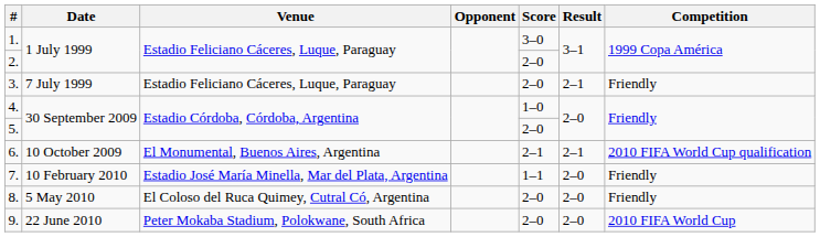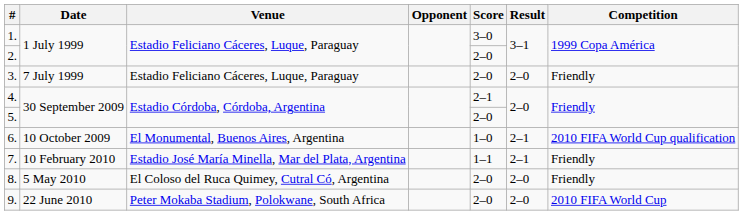 <table class="wikitable" style="text-align: left">
 <tr>
 <th>#</th>
 <th>Date</th>
 <th>Venue</th>
 <th>Opponent</th>
 <th>Score</th>
 <th>Result</th>
 <th>Competition</th>
 </tr>
 <tr>
 <td>1.</td>
 <td rowspan="2">1 July 1999</td>
 <td rowspan="2"><a href='#'>Estadio Feliciano Cáceres</a>, <a href='#'>Luque</a>, Paraguay</td>
 <td rowspan="2"></td>
 <td>3–0</td>
 <td rowspan="2">3–1</td>
 <td rowspan="2"><a href='#'>1999 Copa América</a></td>
 </tr>
 <tr>
 <td>2.</td>
 <td>2–0</td>
 </tr>
 <tr>
 <td>3.</td>
 <td>7 July 1999</td>
 <td>Estadio Feliciano Cáceres, Luque, Paraguay</td>
 <td></td>
 <td>2–0</td>
-<td>2–1</td>
+<td>2–0</td>
 <td>Friendly</td>
 </tr>
 <tr>
 <td>4.</td>
 <td rowspan="2">30 September 2009</td>
 <td rowspan="2"><a href='#'>Estadio Córdoba</a>, <a href='#'>Córdoba, Argentina</a></td>
 <td rowspan="2"></td>
-<td>1–0</td>
+<td>2–1</td>
 <td rowspan="2">2–0</td>
 <td rowspan="2"><a href='#'>Friendly</a></td>
 </tr>
 <tr>
 <td>5.</td>
 <td>2–0</td>
 </tr>
 <tr>
 <td>6.</td>
 <td>10 October 2009</td>
 <td><a href='#'>El Monumental</a>, <a href='#'>Buenos Aires</a>, Argentina</td>
 <td></td>
-<td>2–1</td>
+<td>1–0</td>
 <td>2–1</td>
 <td><a href='#'>2010 FIFA World Cup qualification</a></td>
 </tr>
 <tr>
 <td>7.</td>
 <td>10 February 2010</td>
 <td><a href='#'>Estadio José María Minella</a>, <a href='#'>Mar del Plata, Argentina</a></td>
 <td></td>
 <td>1–1</td>
-<td>2–0</td>
+<td>2–1</td>
 <td>Friendly</td>
 </tr>
 <tr>
 <td>8.</td>
 <td>5 May 2010</td>
 <td>El Coloso del Ruca Quimey, <a href='#'>Cutral Có</a>, Argentina</td>
 <td></td>
 <td>2–0</td>
 <td>2–0</td>
 <td>Friendly</td>
 </tr>
 <tr>
 <td>9.</td>
 <td>22 June 2010</td>
 <td><a href='#'>Peter Mokaba Stadium</a>, <a href='#'>Polokwane</a>, South Africa</td>
 <td></td>
 <td>2–0</td>
 <td>2–0</td>
 <td><a href='#'>2010 FIFA World Cup</a></td>
 </tr>
 </table>
